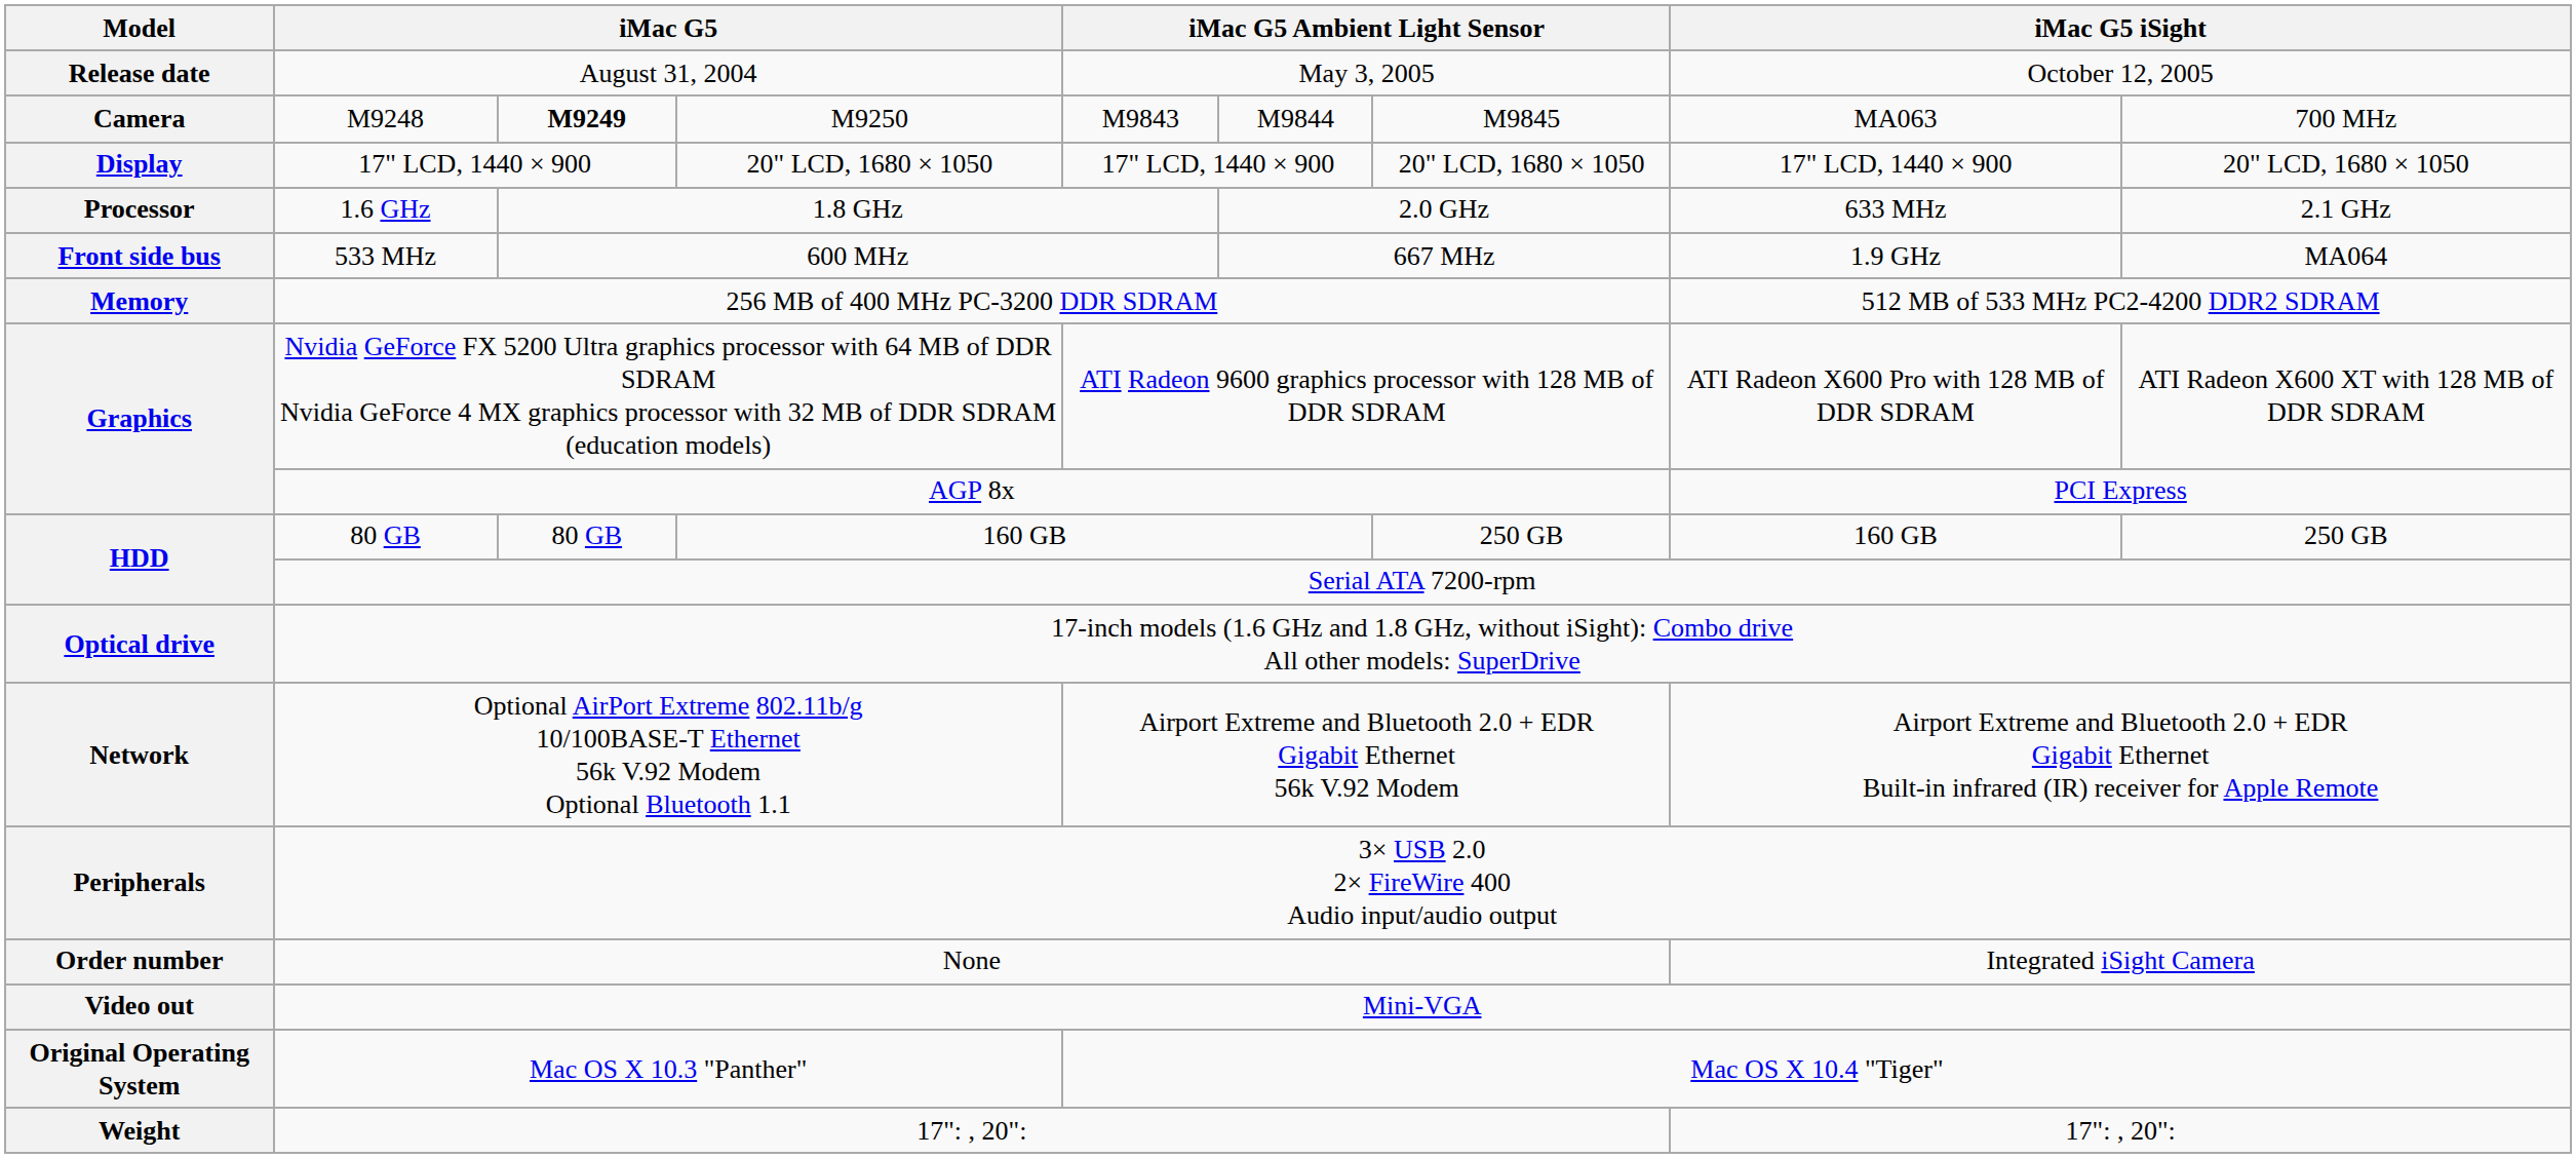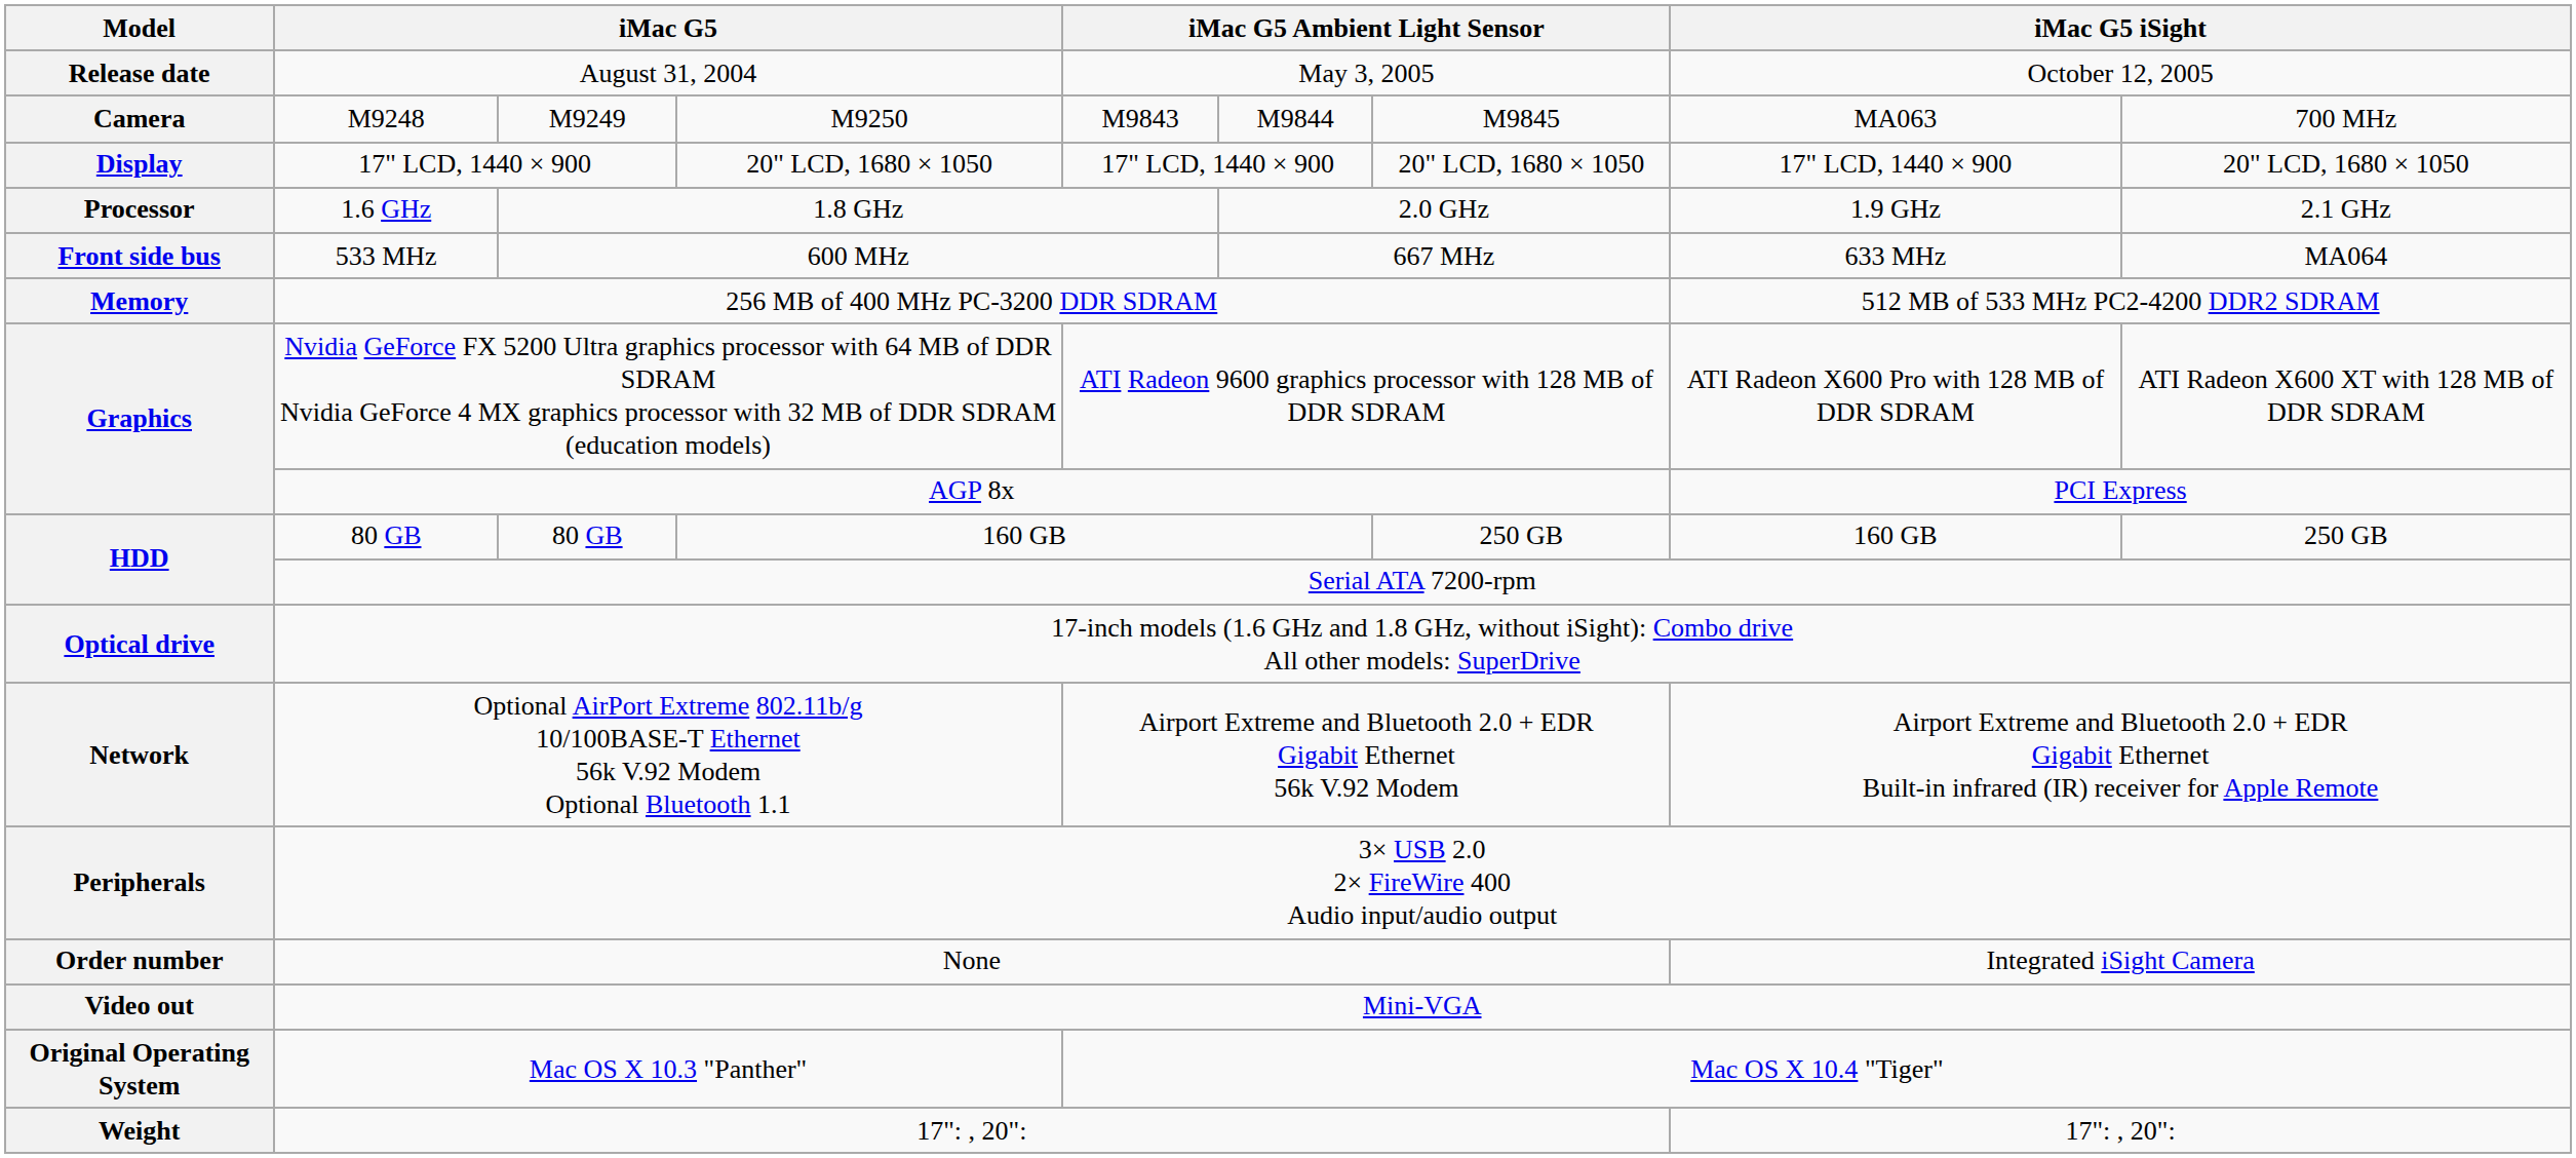 <table class="wikitable mw-collapsible" style="font-size:small; text-align:center">
 <tr>
 <th>Model</th>
 <th colspan=3>iMac G5</th>
 <th colspan=3>iMac G5 Ambient Light Sensor</th>
 <th colspan=2>iMac G5 iSight</th>
 </tr>
 <tr>
 <th>Release date</th>
 <td colspan=3>August 31, 2004</td>
 <td colspan=3>May 3, 2005</td>
 <td colspan=2>October 12, 2005</td>
 </tr>
 <tr>
 <th>Camera</th>
 <td>M9248</td>
-<td><strong>M9249</strong></td>
+<td>M9249</td>
 <td>M9250</td>
 <td>M9843</td>
 <td>M9844</td>
 <td>M9845</td>
 <td>MA063</td>
 <td>700 MHz</td>
 </tr>
 <tr>
 <th><a href='#'>Display</a></th>
 <td colspan=2>17" LCD, 1440 × 900</td>
 <td>20" LCD, 1680 × 1050</td>
 <td colspan=2>17" LCD, 1440 × 900</td>
 <td>20" LCD, 1680 × 1050</td>
 <td>17" LCD, 1440 × 900</td>
 <td>20" LCD, 1680 × 1050</td>
 </tr>
 <tr>
 <th>Processor</th>
 <td>1.6 <a href='#'>GHz</a></td>
 <td colspan=3>1.8 GHz</td>
 <td colspan=2>2.0 GHz</td>
-<td>633 MHz</td>
+<td>1.9 GHz</td>
 <td>2.1 GHz</td>
 </tr>
 <tr>
 <th><a href='#'>Front side bus</a></th>
 <td>533 MHz</td>
 <td colspan=3>600 MHz</td>
 <td colspan=2>667 MHz</td>
-<td>1.9 GHz</td>
+<td>633 MHz</td>
 <td>MA064</td>
 </tr>
 <tr>
 <th><a href='#'>Memory</a></th>
 <td colspan=6>256 MB of 400 MHz PC-3200 <a href='#'>DDR SDRAM</a><br></td>
 <td colspan=2>512 MB of 533 MHz PC2-4200 <a href='#'>DDR2 SDRAM</a><br></td>
 </tr>
 <tr>
 <th rowspan=2><a href='#'>Graphics</a></th>
 <td colspan=3><a href='#'>Nvidia</a> <a href='#'>GeForce</a> FX 5200 Ultra graphics processor with 64 MB of DDR SDRAM<br><span>Nvidia GeForce 4 MX graphics processor with 32 MB of DDR SDRAM (education models)</span></td>
 <td colspan=3><a href='#'>ATI</a> <a href='#'>Radeon</a> 9600 graphics processor with 128 MB of DDR SDRAM</td>
 <td>ATI Radeon X600 Pro with 128 MB of DDR SDRAM</td>
 <td>ATI Radeon X600 XT with 128 MB of DDR SDRAM</td>
 </tr>
 <tr>
 <td colspan=6><a href='#'>AGP</a> 8x</td>
 <td colspan=2><a href='#'>PCI Express</a></td>
 </tr>
 <tr>
 <th rowspan=2><a href='#'>HDD</a></th>
 <td colspan=1>80 <a href='#'>GB</a><br></td>
 <td colspan=1>80 <a href='#'>GB</a></td>
 <td colspan=3>160 GB</td>
 <td>250 GB</td>
 <td>160 GB</td>
 <td>250 GB</td>
 </tr>
 <tr>
 <td colspan=8><a href='#'>Serial ATA</a> 7200-rpm</td>
 </tr>
 <tr>
 <th><a href='#'>Optical drive</a></th>
 <td colspan=8>17-inch models (1.6 GHz and 1.8 GHz, without iSight): <a href='#'>Combo drive</a><br>All other models: <a href='#'>SuperDrive</a></td>
 </tr>
 <tr>
 <th>Network</th>
 <td colspan=3>Optional <a href='#'>AirPort Extreme</a> <a href='#'>802.11b/g</a><br>10/100BASE-T <a href='#'>Ethernet</a><br>56k V.92 Modem<br>Optional <a href='#'>Bluetooth</a> 1.1</td>
 <td colspan=3>Airport Extreme and Bluetooth 2.0 + EDR<br><a href='#'>Gigabit</a> Ethernet<br>56k V.92 Modem</td>
 <td colspan=2>Airport Extreme and Bluetooth 2.0 + EDR<br><a href='#'>Gigabit</a> Ethernet<br>Built-in infrared (IR) receiver for <a href='#'>Apple Remote</a></td>
 </tr>
 <tr>
 <th>Peripherals</th>
 <td colspan=8>3× <a href='#'>USB</a> 2.0<br>2× <a href='#'>FireWire</a> 400<br>Audio input/audio output</td>
 </tr>
 <tr>
 <th>Order number</th>
 <td colspan=6>None</td>
 <td colspan=2>Integrated <a href='#'>iSight Camera</a></td>
 </tr>
 <tr>
 <th>Video out</th>
 <td colspan=8><a href='#'>Mini-VGA</a></td>
 </tr>
 <tr>
 <th>Original Operating System</th>
 <td colspan=3><a href='#'>Mac OS X 10.3</a> "Panther"</td>
 <td colspan=5><a href='#'>Mac OS X 10.4</a> "Tiger"</td>
 </tr>
 <tr>
 <th>Weight</th>
 <td colspan=6>17": , 20": </td>
 <td colspan=2>17": , 20": </td>
 </tr>
 </table>
